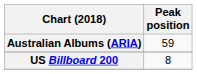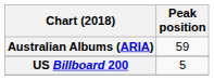 <table class="wikitable sortable plainrowheaders" style="text-align:center">
 <tr>
 <th scope="col">Chart (2018)</th>
 <th scope="col">Peak<br> position</th>
 </tr>
 <tr>
 <th scope="row">Australian Albums (<a href='#'>ARIA</a>)</th>
 <td>59</td>
 </tr>
 <tr>
 </tr>
 <tr>
 </tr>
 <tr>
 </tr>
 <tr>
 </tr>
 <tr>
 </tr>
 <tr>
 </tr>
 <tr>
 </tr>
 <tr>
 </tr>
 <tr>
 </tr>
 <tr>
 </tr>
 <tr>
 </tr>
 <tr>
 </tr>
 <tr>
 </tr>
 <tr>
 </tr>
 <tr>
 </tr>
 <tr>
 </tr>
 <tr>
 </tr>
 <tr>
 </tr>
 <tr>
 <th scope="row">US <a href='#'><em>Billboard</em> 200</a></th>
-<td>8</td>
+<td>5</td>
 </tr>
 <tr>
 </tr>
 </table>
